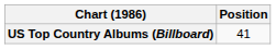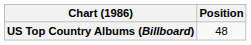 <table class="wikitable plainrowheaders" style="text-align:center">
 <tr>
 <th scope="col">Chart (1986)</th>
 <th scope="col">Position</th>
 </tr>
 <tr>
 <th scope="row">US Top Country Albums (<em>Billboard</em>)</th>
-<td>41</td>
+<td>48</td>
 </tr>
 </table>
